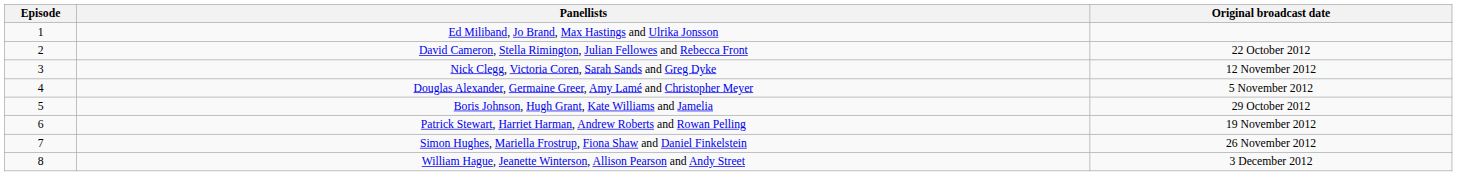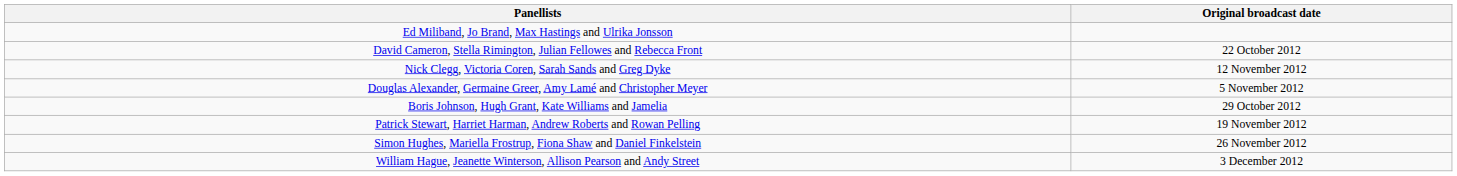 <table class="wikitable" style="text-align:center; width:100%;">
 <tr>
-<th width="5%">Episode</th>
 <th width="70%">Panellists</th>
 <th width="25%">Original broadcast date</th>
 </tr>
 <tr>
-<td>1</td>
 <td><a href='#'>Ed Miliband</a>, <a href='#'>Jo Brand</a>, <a href='#'>Max Hastings</a> and <a href='#'>Ulrika Jonsson</a></td>
 <td></td>
 </tr>
 <tr>
-<td>2</td>
 <td><a href='#'>David Cameron</a>, <a href='#'>Stella Rimington</a>, <a href='#'>Julian Fellowes</a> and <a href='#'>Rebecca Front</a></td>
 <td>22 October 2012</td>
 </tr>
 <tr>
-<td>3</td>
 <td><a href='#'>Nick Clegg</a>, <a href='#'>Victoria Coren</a>, <a href='#'>Sarah Sands</a> and <a href='#'>Greg Dyke</a></td>
 <td>12 November 2012</td>
 </tr>
 <tr>
-<td>4</td>
 <td><a href='#'>Douglas Alexander</a>, <a href='#'>Germaine Greer</a>, <a href='#'>Amy Lamé</a> and <a href='#'>Christopher Meyer</a></td>
 <td>5 November 2012</td>
 </tr>
 <tr>
-<td>5</td>
 <td><a href='#'>Boris Johnson</a>, <a href='#'>Hugh Grant</a>, <a href='#'>Kate Williams</a> and <a href='#'>Jamelia</a></td>
 <td>29 October 2012</td>
 </tr>
 <tr>
-<td>6</td>
 <td><a href='#'>Patrick Stewart</a>, <a href='#'>Harriet Harman</a>, <a href='#'>Andrew Roberts</a> and <a href='#'>Rowan Pelling</a></td>
 <td>19 November 2012</td>
 </tr>
 <tr>
-<td>7</td>
 <td><a href='#'>Simon Hughes</a>, <a href='#'>Mariella Frostrup</a>, <a href='#'>Fiona Shaw</a> and <a href='#'>Daniel Finkelstein</a></td>
 <td>26 November 2012</td>
 </tr>
 <tr>
-<td>8</td>
 <td><a href='#'>William Hague</a>, <a href='#'>Jeanette Winterson</a>, <a href='#'>Allison Pearson</a> and <a href='#'>Andy Street</a></td>
 <td>3 December 2012</td>
 </tr>
 </table>
